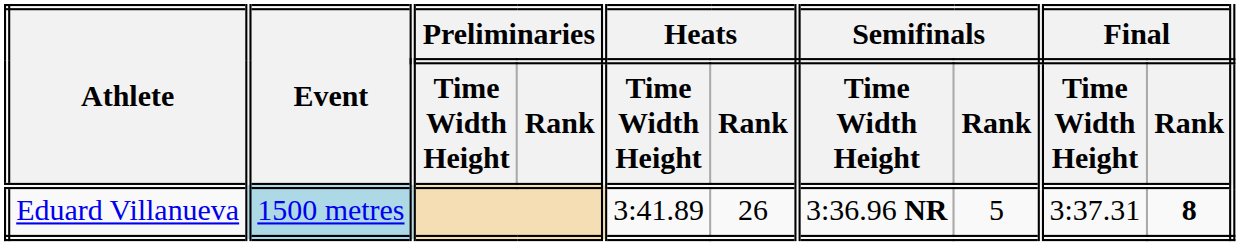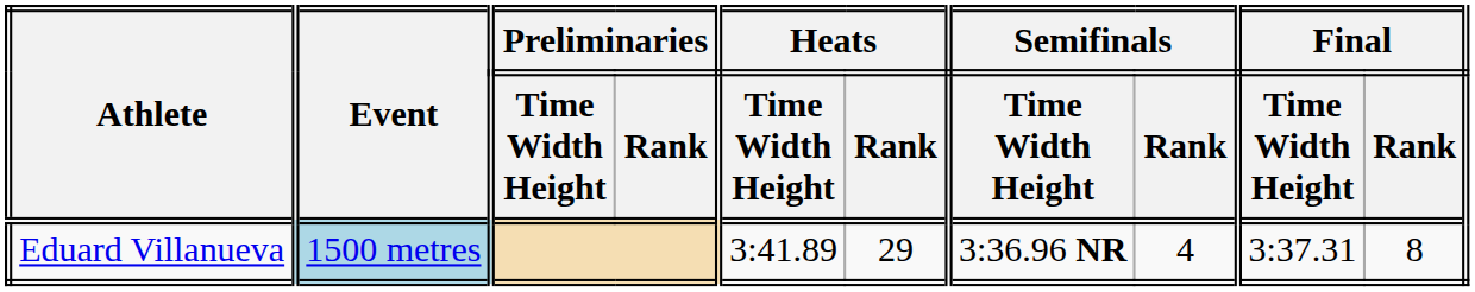 <table class=wikitable style="font-size:90%; border: double;">
 <tr>
 <th rowspan="2" style="border-right:double">Athlete</th>
 <th rowspan="2" style="border-right:double">Event</th>
 <th colspan="2" style="border-right:double; border-bottom:double;">Preliminaries</th>
 <th colspan="2" style="border-right:double; border-bottom:double;">Heats</th>
 <th colspan="2" style="border-right:double; border-bottom:double;">Semifinals</th>
 <th colspan="2" style="border-right:double; border-bottom:double;">Final</th>
 </tr>
 <tr>
 <th>Time<br>Width<br>Height</th>
 <th style="border-right:double">Rank</th>
 <th>Time<br>Width<br>Height</th>
 <th style="border-right:double">Rank</th>
 <th>Time<br>Width<br>Height</th>
 <th style="border-right:double">Rank</th>
 <th>Time<br>Width<br>Height</th>
 <th style="border-right:double">Rank</th>
 </tr>
 <tr style="border-top: double;">
 <td style="border-right:double"><a href='#'>Eduard Villanueva</a></td>
 <td style="background: lightblue; border-right:double"><a href='#'>1500 metres</a></td>
 <td style="border-right:double" colspan= 2 bgcolor="wheat"></td>
 <td align=center>3:41.89</td>
-<td align=center style="border-right:double">26</td>
+<td align=center style="border-right:double">29</td>
 <td align=center>3:36.96 <strong>NR</strong></td>
-<td align=center style="border-right:double">5</td>
+<td align=center style="border-right:double">4</td>
 <td align=center>3:37.31</td>
-<td align=center><strong>8</strong></td>
+<td align=center>8</td>
 </tr>
 </table>
